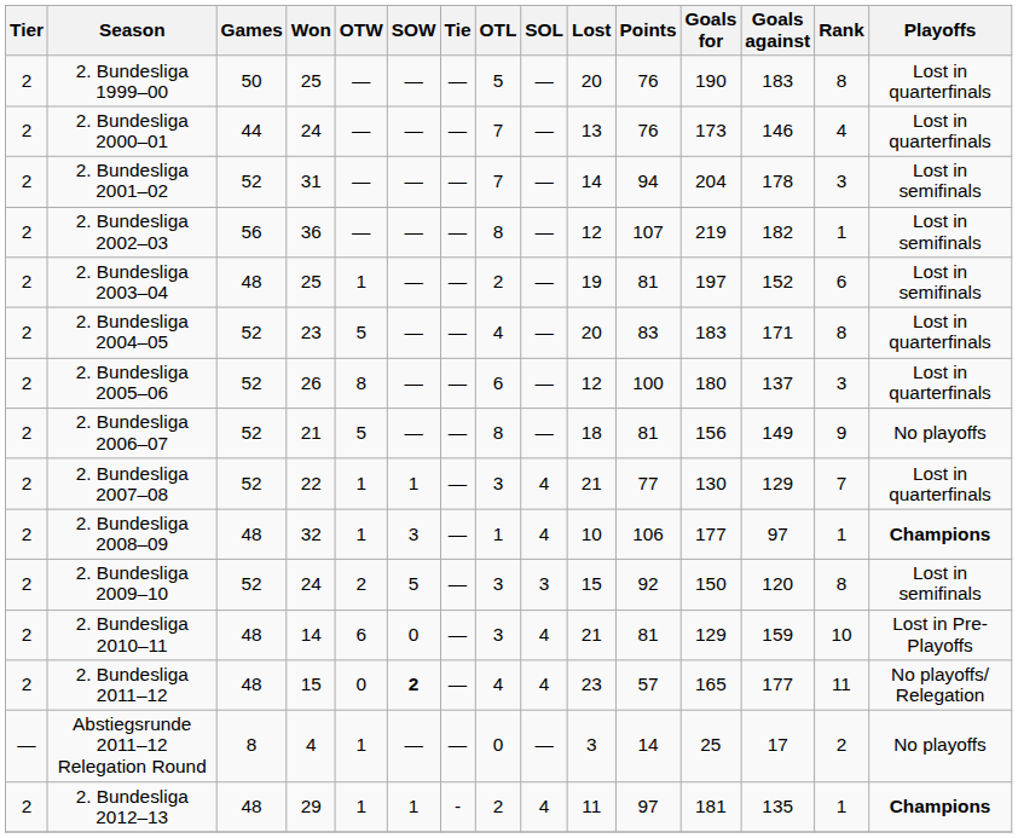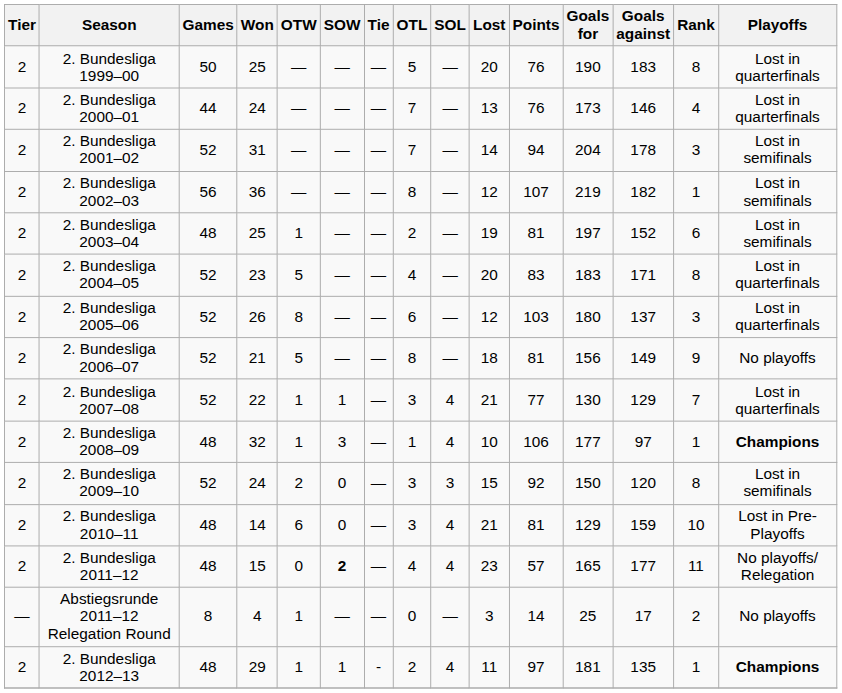 <table class="wikitable" style="text-align:center">
 <tr>
 <th>Tier</th>
 <th>Season</th>
 <th>Games</th>
 <th>Won</th>
 <th>OTW</th>
 <th>SOW</th>
 <th>Tie</th>
 <th>OTL</th>
 <th>SOL</th>
 <th>Lost</th>
 <th>Points</th>
 <th>Goals<br>for</th>
 <th>Goals<br>against</th>
 <th>Rank</th>
 <th>Playoffs<br></th>
 </tr>
 <tr>
 <td>2</td>
 <td>2. Bundesliga 1999–00</td>
 <td>50</td>
 <td>25</td>
 <td>—</td>
 <td>—</td>
 <td>—</td>
 <td>5</td>
 <td>—</td>
 <td>20</td>
 <td>76</td>
 <td>190</td>
 <td>183</td>
 <td>8</td>
 <td>Lost in quarterfinals</td>
 </tr>
 <tr>
 <td>2</td>
 <td>2. Bundesliga 2000–01</td>
 <td>44</td>
 <td>24</td>
 <td>—</td>
 <td>—</td>
 <td>—</td>
 <td>7</td>
 <td>—</td>
 <td>13</td>
 <td>76</td>
 <td>173</td>
 <td>146</td>
 <td>4</td>
 <td>Lost in quarterfinals</td>
 </tr>
 <tr>
 <td>2</td>
 <td>2. Bundesliga 2001–02</td>
 <td>52</td>
 <td>31</td>
 <td>—</td>
 <td>—</td>
 <td>—</td>
 <td>7</td>
 <td>—</td>
 <td>14</td>
 <td>94</td>
 <td>204</td>
 <td>178</td>
 <td>3</td>
 <td>Lost in semifinals</td>
 </tr>
 <tr>
 <td>2</td>
 <td>2. Bundesliga 2002–03</td>
 <td>56</td>
 <td>36</td>
 <td>—</td>
 <td>—</td>
 <td>—</td>
 <td>8</td>
 <td>—</td>
 <td>12</td>
 <td>107</td>
 <td>219</td>
 <td>182</td>
 <td>1</td>
 <td>Lost in semifinals</td>
 </tr>
 <tr>
 <td>2</td>
 <td>2. Bundesliga 2003–04</td>
 <td>48</td>
 <td>25</td>
 <td>1</td>
 <td>—</td>
 <td>—</td>
 <td>2</td>
 <td>—</td>
 <td>19</td>
 <td>81</td>
 <td>197</td>
 <td>152</td>
 <td>6</td>
 <td>Lost in semifinals</td>
 </tr>
 <tr>
 <td>2</td>
 <td>2. Bundesliga 2004–05</td>
 <td>52</td>
 <td>23</td>
 <td>5</td>
 <td>—</td>
 <td>—</td>
 <td>4</td>
 <td>—</td>
 <td>20</td>
 <td>83</td>
 <td>183</td>
 <td>171</td>
 <td>8</td>
 <td>Lost in quarterfinals</td>
 </tr>
 <tr>
 <td>2</td>
 <td>2. Bundesliga 2005–06</td>
 <td>52</td>
 <td>26</td>
 <td>8</td>
 <td>—</td>
 <td>—</td>
 <td>6</td>
 <td>—</td>
 <td>12</td>
-<td>100</td>
+<td>103</td>
 <td>180</td>
 <td>137</td>
 <td>3</td>
 <td>Lost in quarterfinals</td>
 </tr>
 <tr>
 <td>2</td>
 <td>2. Bundesliga 2006–07</td>
 <td>52</td>
 <td>21</td>
 <td>5</td>
 <td>—</td>
 <td>—</td>
 <td>8</td>
 <td>—</td>
 <td>18</td>
 <td>81</td>
 <td>156</td>
 <td>149</td>
 <td>9</td>
 <td>No playoffs</td>
 </tr>
 <tr>
 <td>2</td>
 <td>2. Bundesliga 2007–08</td>
 <td>52</td>
 <td>22</td>
 <td>1</td>
 <td>1</td>
 <td>—</td>
 <td>3</td>
 <td>4</td>
 <td>21</td>
 <td>77</td>
 <td>130</td>
 <td>129</td>
 <td>7</td>
 <td>Lost in quarterfinals</td>
 </tr>
 <tr>
 <td>2</td>
 <td>2. Bundesliga 2008–09</td>
 <td>48</td>
 <td>32</td>
 <td>1</td>
 <td>3</td>
 <td>—</td>
 <td>1</td>
 <td>4</td>
 <td>10</td>
 <td>106</td>
 <td>177</td>
 <td>97</td>
 <td>1</td>
 <td><strong>Champions</strong></td>
 </tr>
 <tr>
 <td>2</td>
 <td>2. Bundesliga 2009–10</td>
 <td>52</td>
 <td>24</td>
 <td>2</td>
-<td>5</td>
+<td>0</td>
 <td>—</td>
 <td>3</td>
 <td>3</td>
 <td>15</td>
 <td>92</td>
 <td>150</td>
 <td>120</td>
 <td>8</td>
 <td>Lost in semifinals</td>
 </tr>
 <tr>
 <td>2</td>
 <td>2. Bundesliga 2010–11</td>
 <td>48</td>
 <td>14</td>
 <td>6</td>
 <td>0</td>
 <td>—</td>
 <td>3</td>
 <td>4</td>
 <td>21</td>
 <td>81</td>
 <td>129</td>
 <td>159</td>
 <td>10</td>
 <td>Lost in Pre-Playoffs</td>
 </tr>
 <tr>
 <td>2</td>
 <td>2. Bundesliga 2011–12</td>
 <td>48</td>
 <td>15</td>
 <td>0</td>
 <td><strong>2</strong></td>
 <td>—</td>
 <td>4</td>
 <td>4</td>
 <td>23</td>
 <td>57</td>
 <td>165</td>
 <td>177</td>
 <td>11</td>
 <td>No playoffs/<br>Relegation</td>
 </tr>
 <tr>
 <td>—</td>
 <td>Abstiegsrunde 2011–12<br>Relegation Round</td>
 <td>8</td>
 <td>4</td>
 <td>1</td>
 <td>—</td>
 <td>—</td>
 <td>0</td>
 <td>—</td>
 <td>3</td>
 <td>14</td>
 <td>25</td>
 <td>17</td>
 <td>2</td>
 <td>No playoffs</td>
 </tr>
 <tr>
 <td>2</td>
 <td>2. Bundesliga 2012–13</td>
 <td>48</td>
 <td>29</td>
 <td>1</td>
 <td>1</td>
 <td>-</td>
 <td>2</td>
 <td>4</td>
 <td>11</td>
 <td>97</td>
 <td>181</td>
 <td>135</td>
 <td>1</td>
 <td><strong>Champions</strong></td>
 </tr>
 <tr>
 </tr>
 </table>
